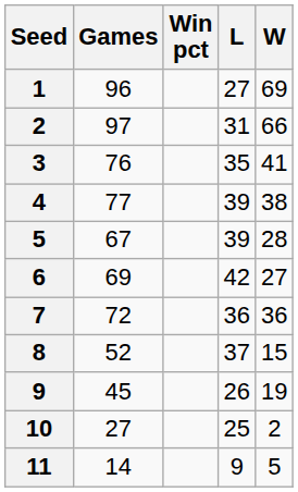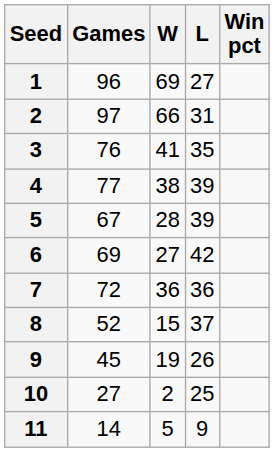 <table class="wikitable sortable sort-under" style="text-align:center;">
 <tr>
 <th>Seed</th>
 <th>Games</th>
+<th>W</th>
+<th>L</th>
 <th>Win<br>pct</th>
-<th>L</th>
-<th>W</th>
 </tr>
 <tr>
 <th>1</th>
 <td>96</td>
+<td>69</td>
+<td>27</td>
 <td></td>
-<td>27</td>
-<td>69</td>
 </tr>
 <tr>
 <th>2</th>
 <td>97</td>
+<td>66</td>
+<td>31</td>
 <td></td>
-<td>31</td>
-<td>66</td>
 </tr>
 <tr>
 <th>3</th>
 <td>76</td>
+<td>41</td>
+<td>35</td>
 <td></td>
-<td>35</td>
-<td>41</td>
 </tr>
 <tr>
 <th>4</th>
 <td>77</td>
+<td>38</td>
+<td>39</td>
 <td></td>
-<td>39</td>
-<td>38</td>
 </tr>
 <tr>
 <th>5</th>
 <td>67</td>
+<td>28</td>
+<td>39</td>
 <td></td>
-<td>39</td>
-<td>28</td>
 </tr>
 <tr>
 <th>6</th>
 <td>69</td>
+<td>27</td>
+<td>42</td>
 <td></td>
-<td>42</td>
-<td>27</td>
 </tr>
 <tr>
 <th>7</th>
 <td>72</td>
-<td></td>
 <td>36</td>
 <td>36</td>
+<td></td>
 </tr>
 <tr>
 <th>8</th>
 <td>52</td>
+<td>15</td>
+<td>37</td>
 <td></td>
-<td>37</td>
-<td>15</td>
 </tr>
 <tr>
 <th>9</th>
 <td>45</td>
+<td>19</td>
+<td>26</td>
 <td></td>
-<td>26</td>
-<td>19</td>
 </tr>
 <tr>
 <th>10</th>
 <td>27</td>
+<td>2</td>
+<td>25</td>
 <td></td>
-<td>25</td>
-<td>2</td>
 </tr>
 <tr>
 <th>11</th>
 <td>14</td>
+<td>5</td>
+<td>9</td>
 <td></td>
-<td>9</td>
-<td>5</td>
 </tr>
 </table>
